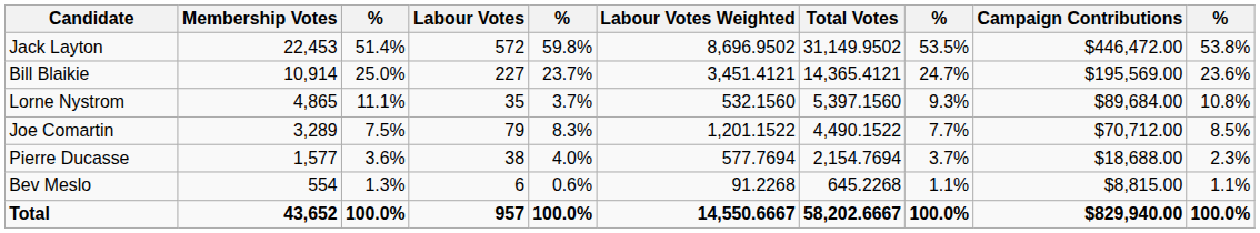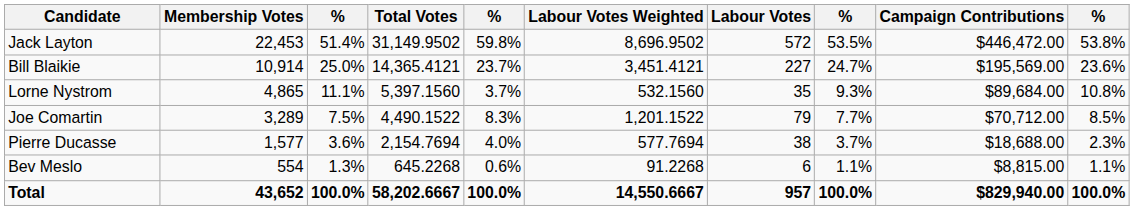 <table class="wikitable">
 <tr>
 <th bgcolor="#DDDDFF" width="150px">Candidate</th>
 <th bgcolor="#DDDDFF">Membership Votes</th>
 <th bgcolor="#DDDDFF">%</th>
-<th bgcolor="#DDDDFF">Labour Votes</th>
+<th bgcolor="#DDDDFF">Total Votes</th>
 <th bgcolor="#DDDDFF">%</th>
 <th bgcolor="#DDDDFF">Labour Votes Weighted</th>
-<th bgcolor="#DDDDFF">Total Votes</th>
+<th bgcolor="#DDDDFF">Labour Votes</th>
 <th bgcolor="#DDDDFF">%</th>
 <th bgcolor="#DDDDFF">Campaign Contributions</th>
 <th bgcolor="#DDDDFF">%</th>
 </tr>
 <tr>
 <td>Jack Layton</td>
 <td style="text-align: right;">22,453</td>
 <td style="text-align: right;">51.4%</td>
-<td style="text-align: right;">572</td>
+<td style="text-align: right;">31,149.9502</td>
 <td style="text-align: right;">59.8%</td>
 <td style="text-align: right;">8,696.9502</td>
-<td style="text-align: right;">31,149.9502</td>
+<td style="text-align: right;">572</td>
 <td style="text-align: right;">53.5%</td>
 <td style="text-align: right;">$446,472.00</td>
 <td style="text-align: right;">53.8%</td>
 </tr>
 <tr>
 <td>Bill Blaikie</td>
 <td style="text-align: right;">10,914</td>
 <td style="text-align: right;">25.0%</td>
-<td style="text-align: right;">227</td>
+<td style="text-align: right;">14,365.4121</td>
 <td style="text-align: right;">23.7%</td>
 <td style="text-align: right;">3,451.4121</td>
-<td style="text-align: right;">14,365.4121</td>
+<td style="text-align: right;">227</td>
 <td style="text-align: right;">24.7%</td>
 <td style="text-align: right;">$195,569.00</td>
 <td style="text-align: right;">23.6%</td>
 </tr>
 <tr>
 <td>Lorne Nystrom</td>
 <td style="text-align: right;">4,865</td>
 <td style="text-align: right;">11.1%</td>
-<td style="text-align: right;">35</td>
+<td style="text-align: right;">5,397.1560</td>
 <td style="text-align: right;">3.7%</td>
 <td style="text-align: right;">532.1560</td>
-<td style="text-align: right;">5,397.1560</td>
+<td style="text-align: right;">35</td>
 <td style="text-align: right;">9.3%</td>
 <td style="text-align: right;">$89,684.00</td>
 <td style="text-align: right;">10.8%</td>
 </tr>
 <tr>
 <td>Joe Comartin</td>
 <td style="text-align: right;">3,289</td>
 <td style="text-align: right;">7.5%</td>
-<td style="text-align: right;">79</td>
+<td style="text-align: right;">4,490.1522</td>
 <td style="text-align: right;">8.3%</td>
 <td style="text-align: right;">1,201.1522</td>
-<td style="text-align: right;">4,490.1522</td>
+<td style="text-align: right;">79</td>
 <td style="text-align: right;">7.7%</td>
 <td style="text-align: right;">$70,712.00</td>
 <td style="text-align: right;">8.5%</td>
 </tr>
 <tr>
 <td>Pierre Ducasse</td>
 <td style="text-align: right;">1,577</td>
 <td style="text-align: right;">3.6%</td>
-<td style="text-align: right;">38</td>
+<td style="text-align: right;">2,154.7694</td>
 <td style="text-align: right;">4.0%</td>
 <td style="text-align: right;">577.7694</td>
-<td style="text-align: right;">2,154.7694</td>
+<td style="text-align: right;">38</td>
 <td style="text-align: right;">3.7%</td>
 <td style="text-align: right;">$18,688.00</td>
 <td style="text-align: right;">2.3%</td>
 </tr>
 <tr>
 <td>Bev Meslo</td>
 <td style="text-align: right;">554</td>
 <td style="text-align: right;">1.3%</td>
-<td style="text-align: right;">6</td>
+<td style="text-align: right;">645.2268</td>
 <td style="text-align: right;">0.6%</td>
 <td style="text-align: right;">91.2268</td>
-<td style="text-align: right;">645.2268</td>
+<td style="text-align: right;">6</td>
 <td style="text-align: right;">1.1%</td>
 <td style="text-align: right;">$8,815.00</td>
 <td style="text-align: right;">1.1%</td>
 </tr>
 <tr>
 <td><strong>Total</strong></td>
 <td style="text-align: right;"><strong>43,652</strong></td>
 <td style="text-align: right;"><strong>100.0%</strong></td>
-<td style="text-align: right;"><strong>957</strong></td>
+<td style="text-align: right;"><strong>58,202.6667</strong></td>
 <td style="text-align: right;"><strong>100.0%</strong></td>
 <td style="text-align: right;"><strong>14,550.6667</strong></td>
-<td style="text-align: right;"><strong>58,202.6667</strong></td>
+<td style="text-align: right;"><strong>957</strong></td>
 <td style="text-align: right;"><strong>100.0%</strong></td>
 <td style="text-align: right;"><strong>$829,940.00</strong></td>
 <td style="text-align: right;"><strong>100.0%</strong></td>
 </tr>
 </table>
